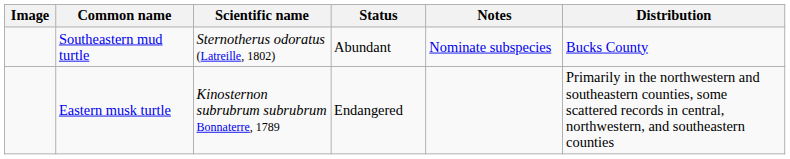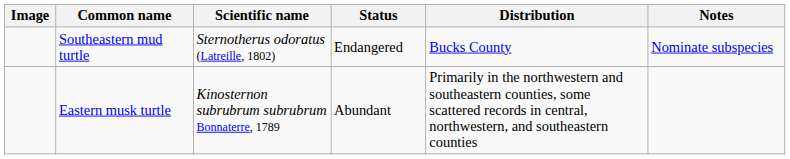 <table class=wikitable>
 <tr>
 <th scope="col" style="width: 50px;">Image</th>
 <th scope="col" style="width: 150px;">Common name</th>
 <th scope="col" style="width: 150px;">Scientific name</th>
 <th scope="col" style="width: 100px;">Status</th>
+<th scope="col" style="width: 250px;">Distribution</th>
 <th scope="col" style="width: 150px;">Notes</th>
-<th scope="col" style="width: 250px;">Distribution</th>
 </tr>
 <tr>
 <td></td>
 <td><a href='#'>Southeastern mud turtle</a></td>
 <td><em>Sternotherus odoratus</em><br><small>(<a href='#'>Latreille</a>, 1802)</small></td>
-<td>Abundant</td>
+<td>Endangered</td>
+<td><a href='#'>Bucks County</a></td>
 <td><a href='#'>Nominate subspecies</a></td>
-<td><a href='#'>Bucks County</a></td>
 </tr>
 <tr>
 <td></td>
 <td><a href='#'>Eastern musk turtle</a></td>
 <td><em>Kinosternon subrubrum subrubrum</em><br><small><a href='#'>Bonnaterre</a>, 1789</small></td>
-<td>Endangered</td>
+<td>Abundant</td>
+<td>Primarily in the northwestern and southeastern counties, some scattered records in central, northwestern, and southeastern counties</td>
 <td></td>
-<td>Primarily in the northwestern and southeastern counties, some scattered records in central, northwestern, and southeastern counties</td>
 </tr>
 </table>
